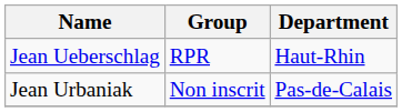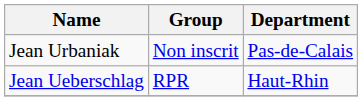 <table class="wikitable alternance">
 <tr>
 <th>Name</th>
 <th>Group</th>
 <th>Department</th>
 </tr>
 <tr>
+<td>Jean Urbaniak</td>
+<td><a href='#'>Non inscrit</a></td>
+<td><a href='#'>Pas-de-Calais</a></td>
+</tr>
+<tr>
 <td><a href='#'>Jean Ueberschlag</a></td>
 <td><a href='#'>RPR</a></td>
 <td><a href='#'>Haut-Rhin</a></td>
 </tr>
 <tr>
-<td>Jean Urbaniak</td>
-<td><a href='#'>Non inscrit</a></td>
-<td><a href='#'>Pas-de-Calais</a></td>
-</tr>
-<tr>
 </tr>
 </table>
